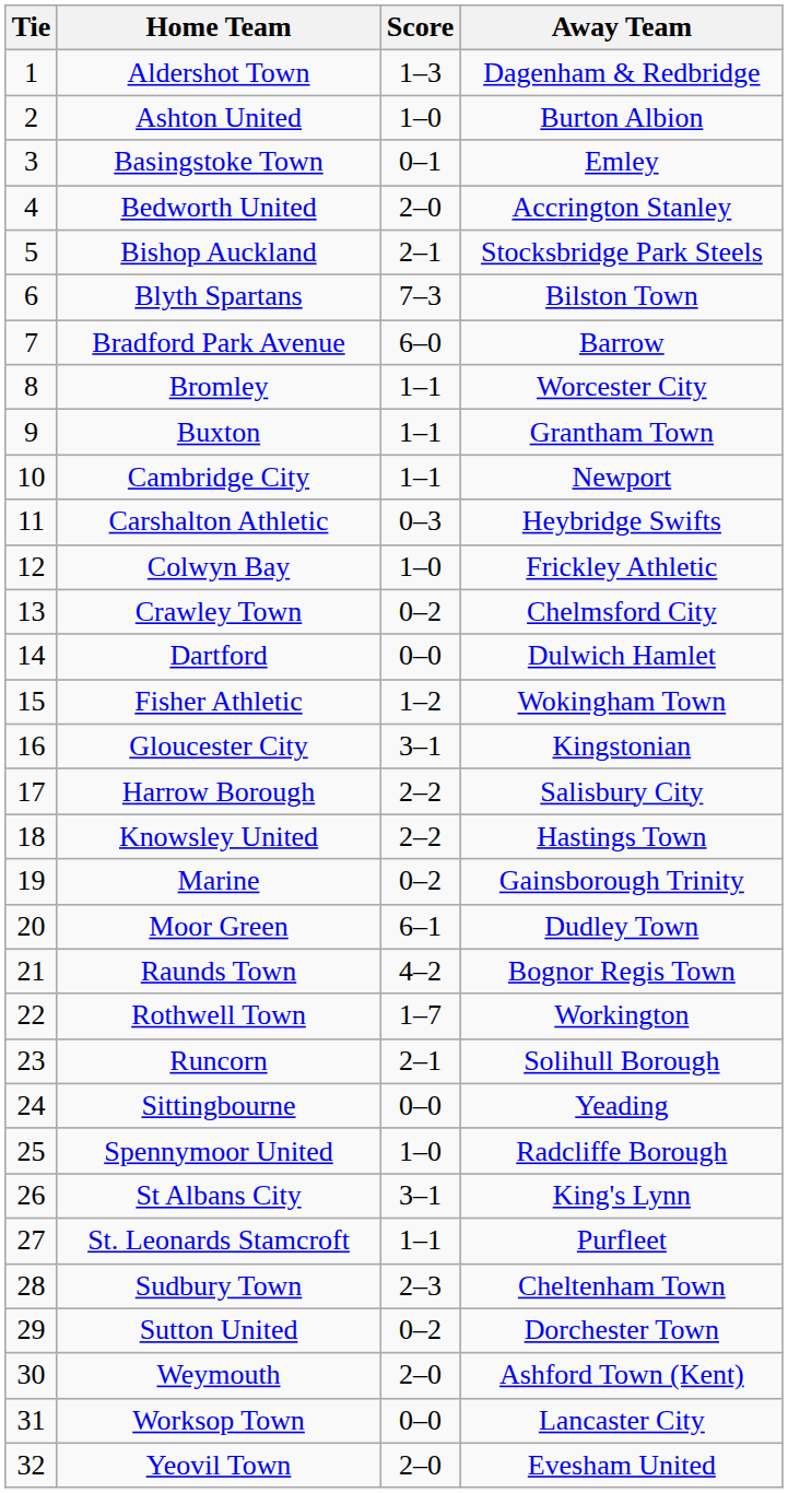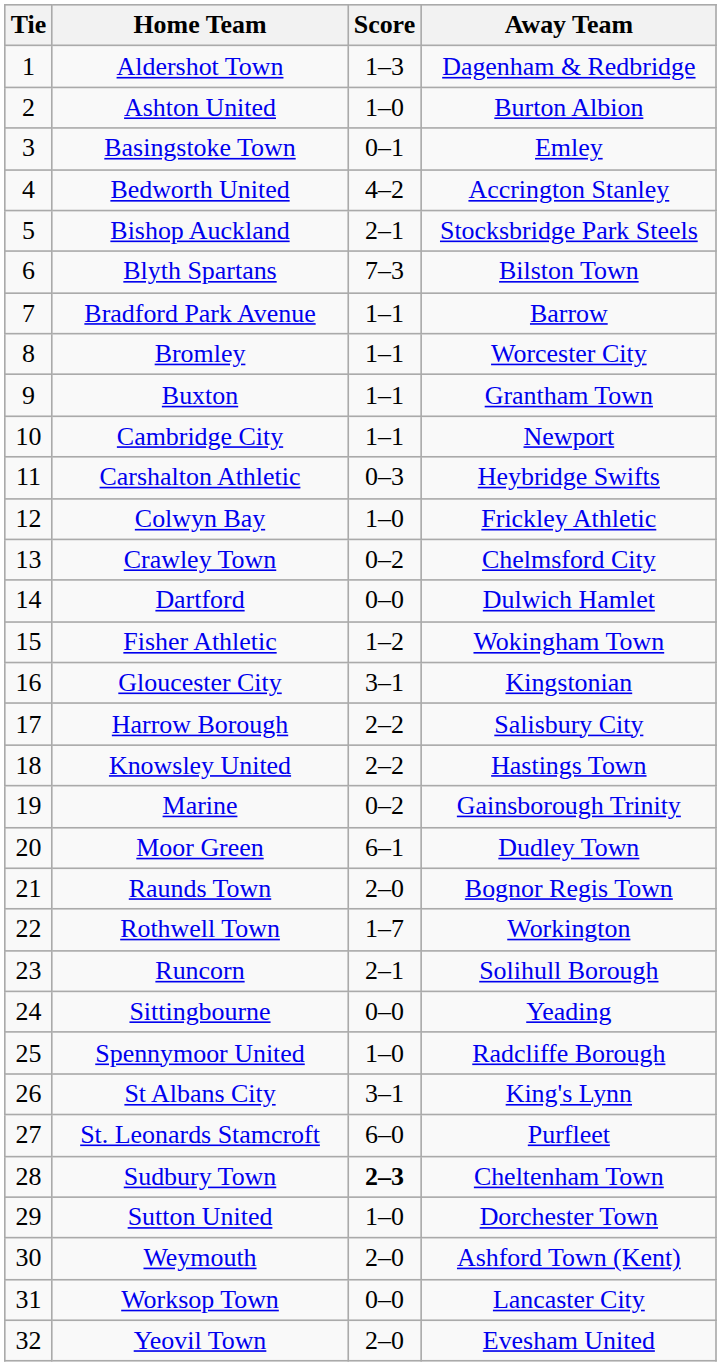 <table class="wikitable" style="text-align:center;">
 <tr>
 <th width=20>Tie</th>
 <th width=175>Home Team</th>
 <th width=20>Score</th>
 <th width=175>Away Team</th>
 </tr>
 <tr>
 <td>1</td>
 <td><a href='#'>Aldershot Town</a></td>
 <td>1–3</td>
 <td><a href='#'>Dagenham & Redbridge</a></td>
 </tr>
 <tr>
 <td>2</td>
 <td><a href='#'>Ashton United</a></td>
 <td>1–0</td>
 <td><a href='#'>Burton Albion</a></td>
 </tr>
 <tr>
 <td>3</td>
 <td><a href='#'>Basingstoke Town</a></td>
 <td>0–1</td>
 <td><a href='#'>Emley</a></td>
 </tr>
 <tr>
 <td>4</td>
 <td><a href='#'>Bedworth United</a></td>
-<td>2–0</td>
+<td>4–2</td>
 <td><a href='#'>Accrington Stanley</a></td>
 </tr>
 <tr>
 <td>5</td>
 <td><a href='#'>Bishop Auckland</a></td>
 <td>2–1</td>
 <td><a href='#'>Stocksbridge Park Steels</a></td>
 </tr>
 <tr>
 <td>6</td>
 <td><a href='#'>Blyth Spartans</a></td>
 <td>7–3</td>
 <td><a href='#'>Bilston Town</a></td>
 </tr>
 <tr>
 <td>7</td>
 <td><a href='#'>Bradford Park Avenue</a></td>
-<td>6–0</td>
+<td>1–1</td>
 <td><a href='#'>Barrow</a></td>
 </tr>
 <tr>
 <td>8</td>
 <td><a href='#'>Bromley</a></td>
 <td>1–1</td>
 <td><a href='#'>Worcester City</a></td>
 </tr>
 <tr>
 <td>9</td>
 <td><a href='#'>Buxton</a></td>
 <td>1–1</td>
 <td><a href='#'>Grantham Town</a></td>
 </tr>
 <tr>
 <td>10</td>
 <td><a href='#'>Cambridge City</a></td>
 <td>1–1</td>
 <td><a href='#'>Newport</a></td>
 </tr>
 <tr>
 <td>11</td>
 <td><a href='#'>Carshalton Athletic</a></td>
 <td>0–3</td>
 <td><a href='#'>Heybridge Swifts</a></td>
 </tr>
 <tr>
 <td>12</td>
 <td><a href='#'>Colwyn Bay</a></td>
 <td>1–0</td>
 <td><a href='#'>Frickley Athletic</a></td>
 </tr>
 <tr>
 <td>13</td>
 <td><a href='#'>Crawley Town</a></td>
 <td>0–2</td>
 <td><a href='#'>Chelmsford City</a></td>
 </tr>
 <tr>
 <td>14</td>
 <td><a href='#'>Dartford</a></td>
 <td>0–0</td>
 <td><a href='#'>Dulwich Hamlet</a></td>
 </tr>
 <tr>
 <td>15</td>
 <td><a href='#'>Fisher Athletic</a></td>
 <td>1–2</td>
 <td><a href='#'>Wokingham Town</a></td>
 </tr>
 <tr>
 <td>16</td>
 <td><a href='#'>Gloucester City</a></td>
 <td>3–1</td>
 <td><a href='#'>Kingstonian</a></td>
 </tr>
 <tr>
 <td>17</td>
 <td><a href='#'>Harrow Borough</a></td>
 <td>2–2</td>
 <td><a href='#'>Salisbury City</a></td>
 </tr>
 <tr>
 <td>18</td>
 <td><a href='#'>Knowsley United</a></td>
 <td>2–2</td>
 <td><a href='#'>Hastings Town</a></td>
 </tr>
 <tr>
 <td>19</td>
 <td><a href='#'>Marine</a></td>
 <td>0–2</td>
 <td><a href='#'>Gainsborough Trinity</a></td>
 </tr>
 <tr>
 <td>20</td>
 <td><a href='#'>Moor Green</a></td>
 <td>6–1</td>
 <td><a href='#'>Dudley Town</a></td>
 </tr>
 <tr>
 <td>21</td>
 <td><a href='#'>Raunds Town</a></td>
-<td>4–2</td>
+<td>2–0</td>
 <td><a href='#'>Bognor Regis Town</a></td>
 </tr>
 <tr>
 <td>22</td>
 <td><a href='#'>Rothwell Town</a></td>
 <td>1–7</td>
 <td><a href='#'>Workington</a></td>
 </tr>
 <tr>
 <td>23</td>
 <td><a href='#'>Runcorn</a></td>
 <td>2–1</td>
 <td><a href='#'>Solihull Borough</a></td>
 </tr>
 <tr>
 <td>24</td>
 <td><a href='#'>Sittingbourne</a></td>
 <td>0–0</td>
 <td><a href='#'>Yeading</a></td>
 </tr>
 <tr>
 <td>25</td>
 <td><a href='#'>Spennymoor United</a></td>
 <td>1–0</td>
 <td><a href='#'>Radcliffe Borough</a></td>
 </tr>
 <tr>
 <td>26</td>
 <td><a href='#'>St Albans City</a></td>
 <td>3–1</td>
 <td><a href='#'>King's Lynn</a></td>
 </tr>
 <tr>
 <td>27</td>
 <td><a href='#'>St. Leonards Stamcroft</a></td>
-<td>1–1</td>
+<td>6–0</td>
 <td><a href='#'>Purfleet</a></td>
 </tr>
 <tr>
 <td>28</td>
 <td><a href='#'>Sudbury Town</a></td>
-<td>2–3</td>
+<td><strong>2–3</strong></td>
 <td><a href='#'>Cheltenham Town</a></td>
 </tr>
 <tr>
 <td>29</td>
 <td><a href='#'>Sutton United</a></td>
-<td>0–2</td>
+<td>1–0</td>
 <td><a href='#'>Dorchester Town</a></td>
 </tr>
 <tr>
 <td>30</td>
 <td><a href='#'>Weymouth</a></td>
 <td>2–0</td>
 <td><a href='#'>Ashford Town (Kent)</a></td>
 </tr>
 <tr>
 <td>31</td>
 <td><a href='#'>Worksop Town</a></td>
 <td>0–0</td>
 <td><a href='#'>Lancaster City</a></td>
 </tr>
 <tr>
 <td>32</td>
 <td><a href='#'>Yeovil Town</a></td>
 <td>2–0</td>
 <td><a href='#'>Evesham United</a></td>
 </tr>
 </table>
